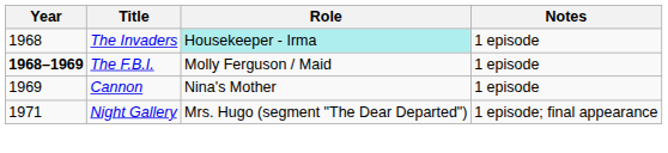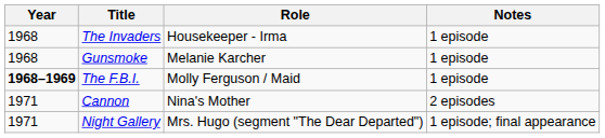 <table class="wikitable sortable">
 <tr>
 <th>Year</th>
 <th>Title</th>
 <th>Role</th>
 <th class="unsortable">Notes</th>
 </tr>
 <tr>
 <td>1968</td>
 <td><em><a href='#'>The Invaders</a></em></td>
-<td style="background: paleturquoise;">Housekeeper - Irma</td>
+<td>Housekeeper - Irma</td>
+<td>1 episode</td>
+</tr>
+<tr>
+<td>1968</td>
+<td><em><a href='#'>Gunsmoke</a></em></td>
+<td>Melanie Karcher</td>
 <td>1 episode</td>
 </tr>
 <tr>
 <td><strong>1968–1969</strong></td>
 <td><em><a href='#'>The F.B.I.</a></em></td>
 <td>Molly Ferguson / Maid</td>
 <td>1 episode</td>
 </tr>
 <tr>
-<td>1969</td>
+<td>1971</td>
 <td><em><a href='#'>Cannon</a></em></td>
 <td>Nina's Mother</td>
-<td>1 episode</td>
+<td>2 episodes</td>
 </tr>
 <tr>
 <td>1971</td>
 <td><em><a href='#'>Night Gallery</a></em></td>
 <td>Mrs. Hugo (segment "The Dear Departed")</td>
 <td>1 episode; final appearance</td>
 </tr>
 </table>
